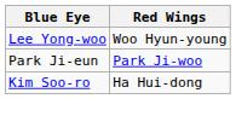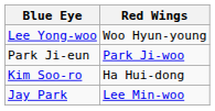 <table class="wikitable">
 <tr>
 <th>Blue Eye</th>
 <th>Red Wings</th>
 </tr>
 <tr>
 <td><a href='#'>Lee Yong-woo</a></td>
 <td>Woo Hyun-young</td>
 </tr>
 <tr>
 <td>Park Ji-eun</td>
 <td><a href='#'>Park Ji-woo</a></td>
 </tr>
 <tr>
 <td><a href='#'>Kim Soo-ro</a></td>
 <td>Ha Hui-dong</td>
 </tr>
+<tr>
+<td><a href='#'>Jay Park</a></td>
+<td><a href='#'>Lee Min-woo</a></td>
+</tr>
 </table>
